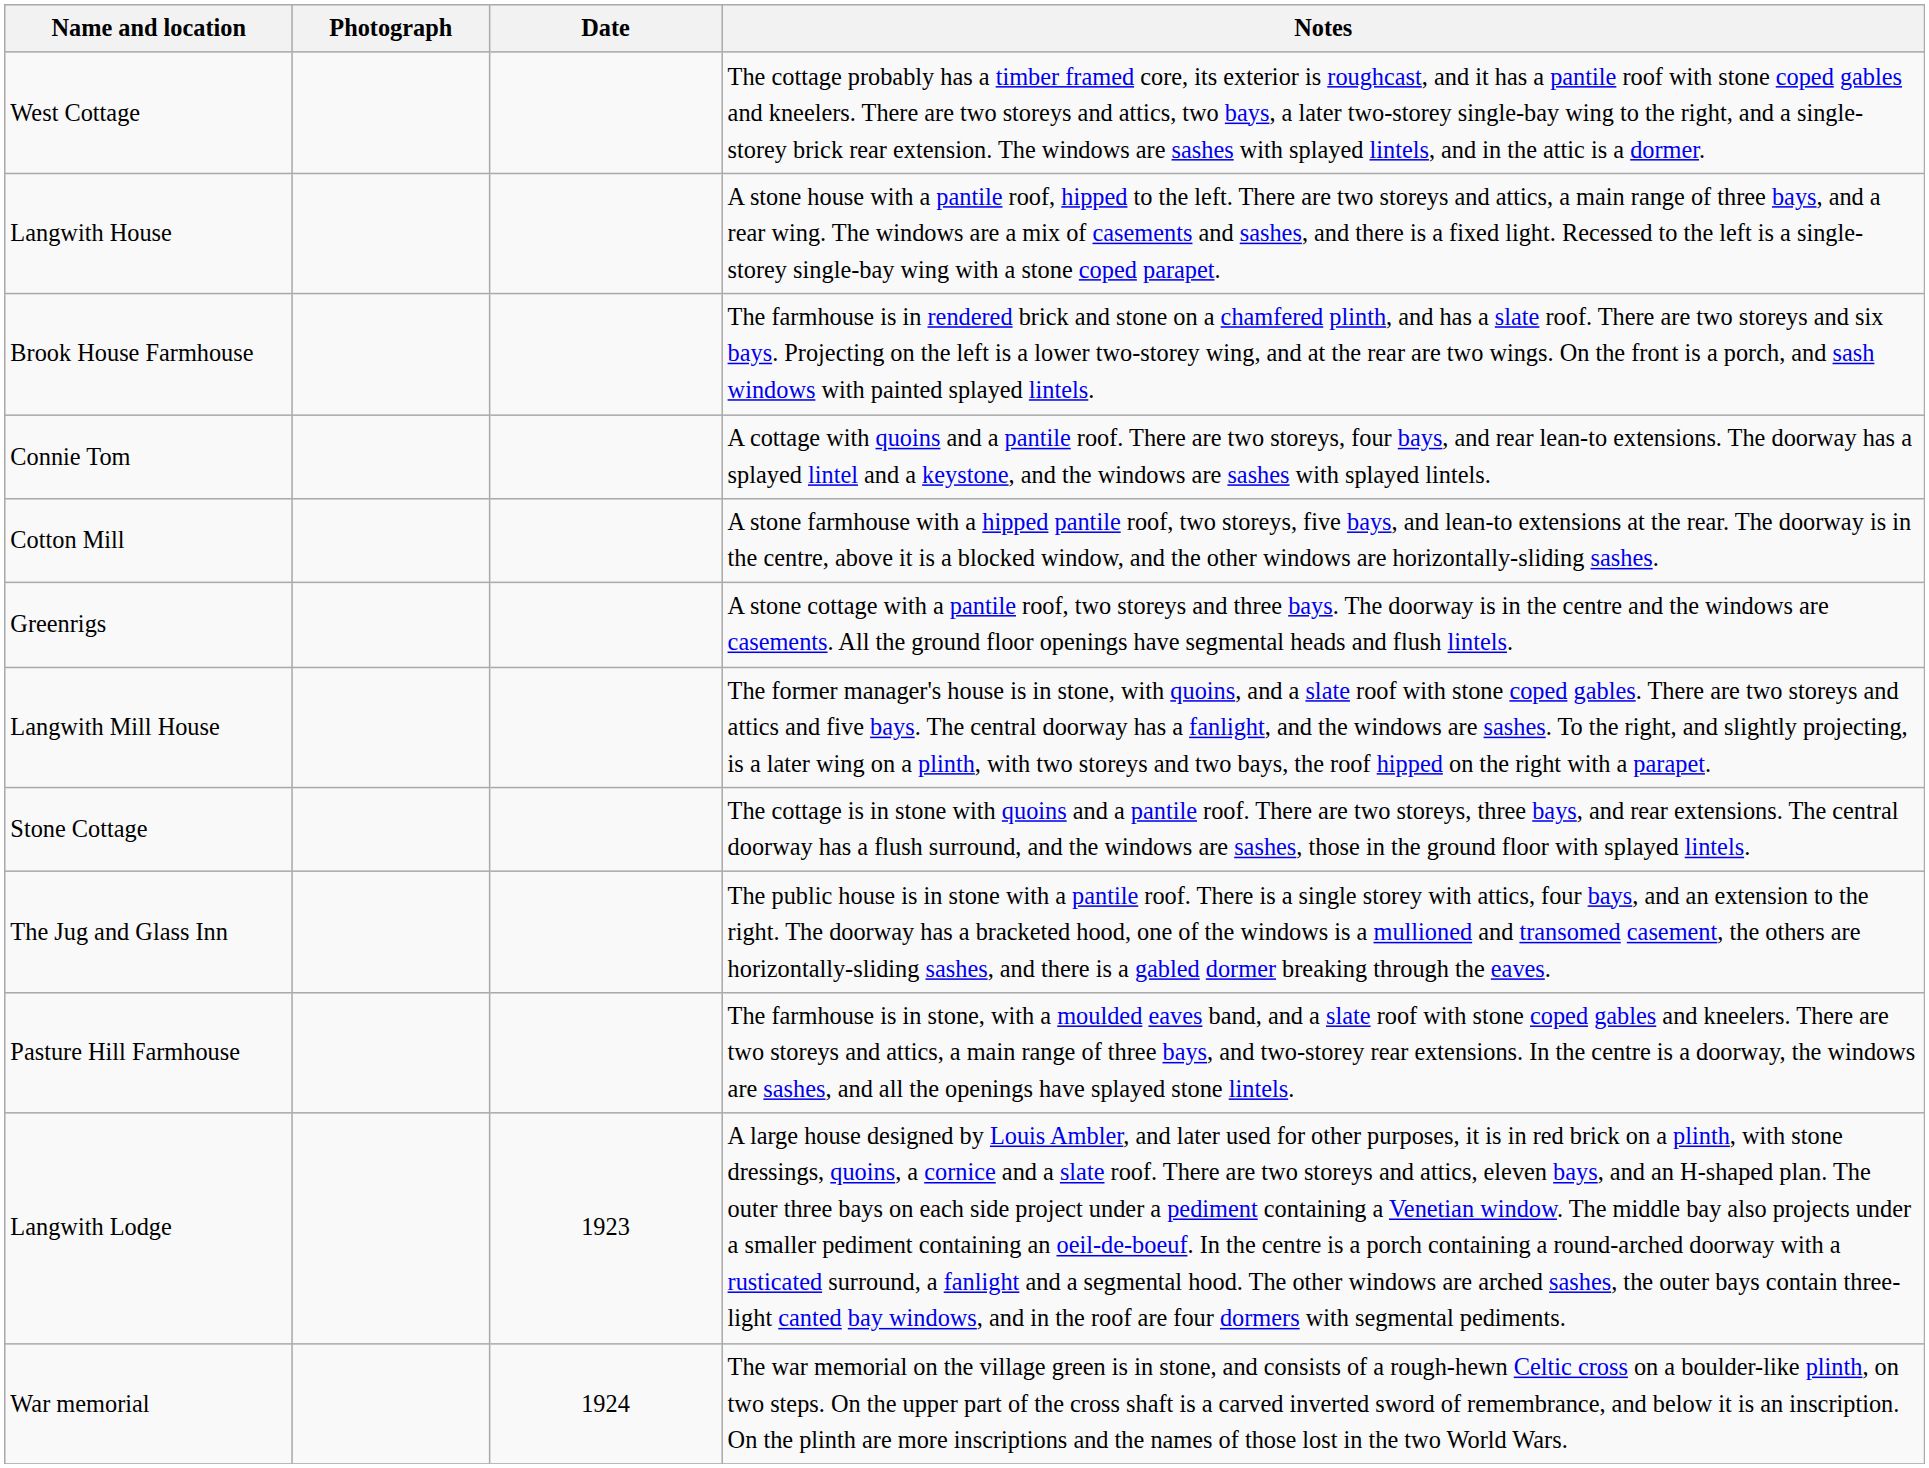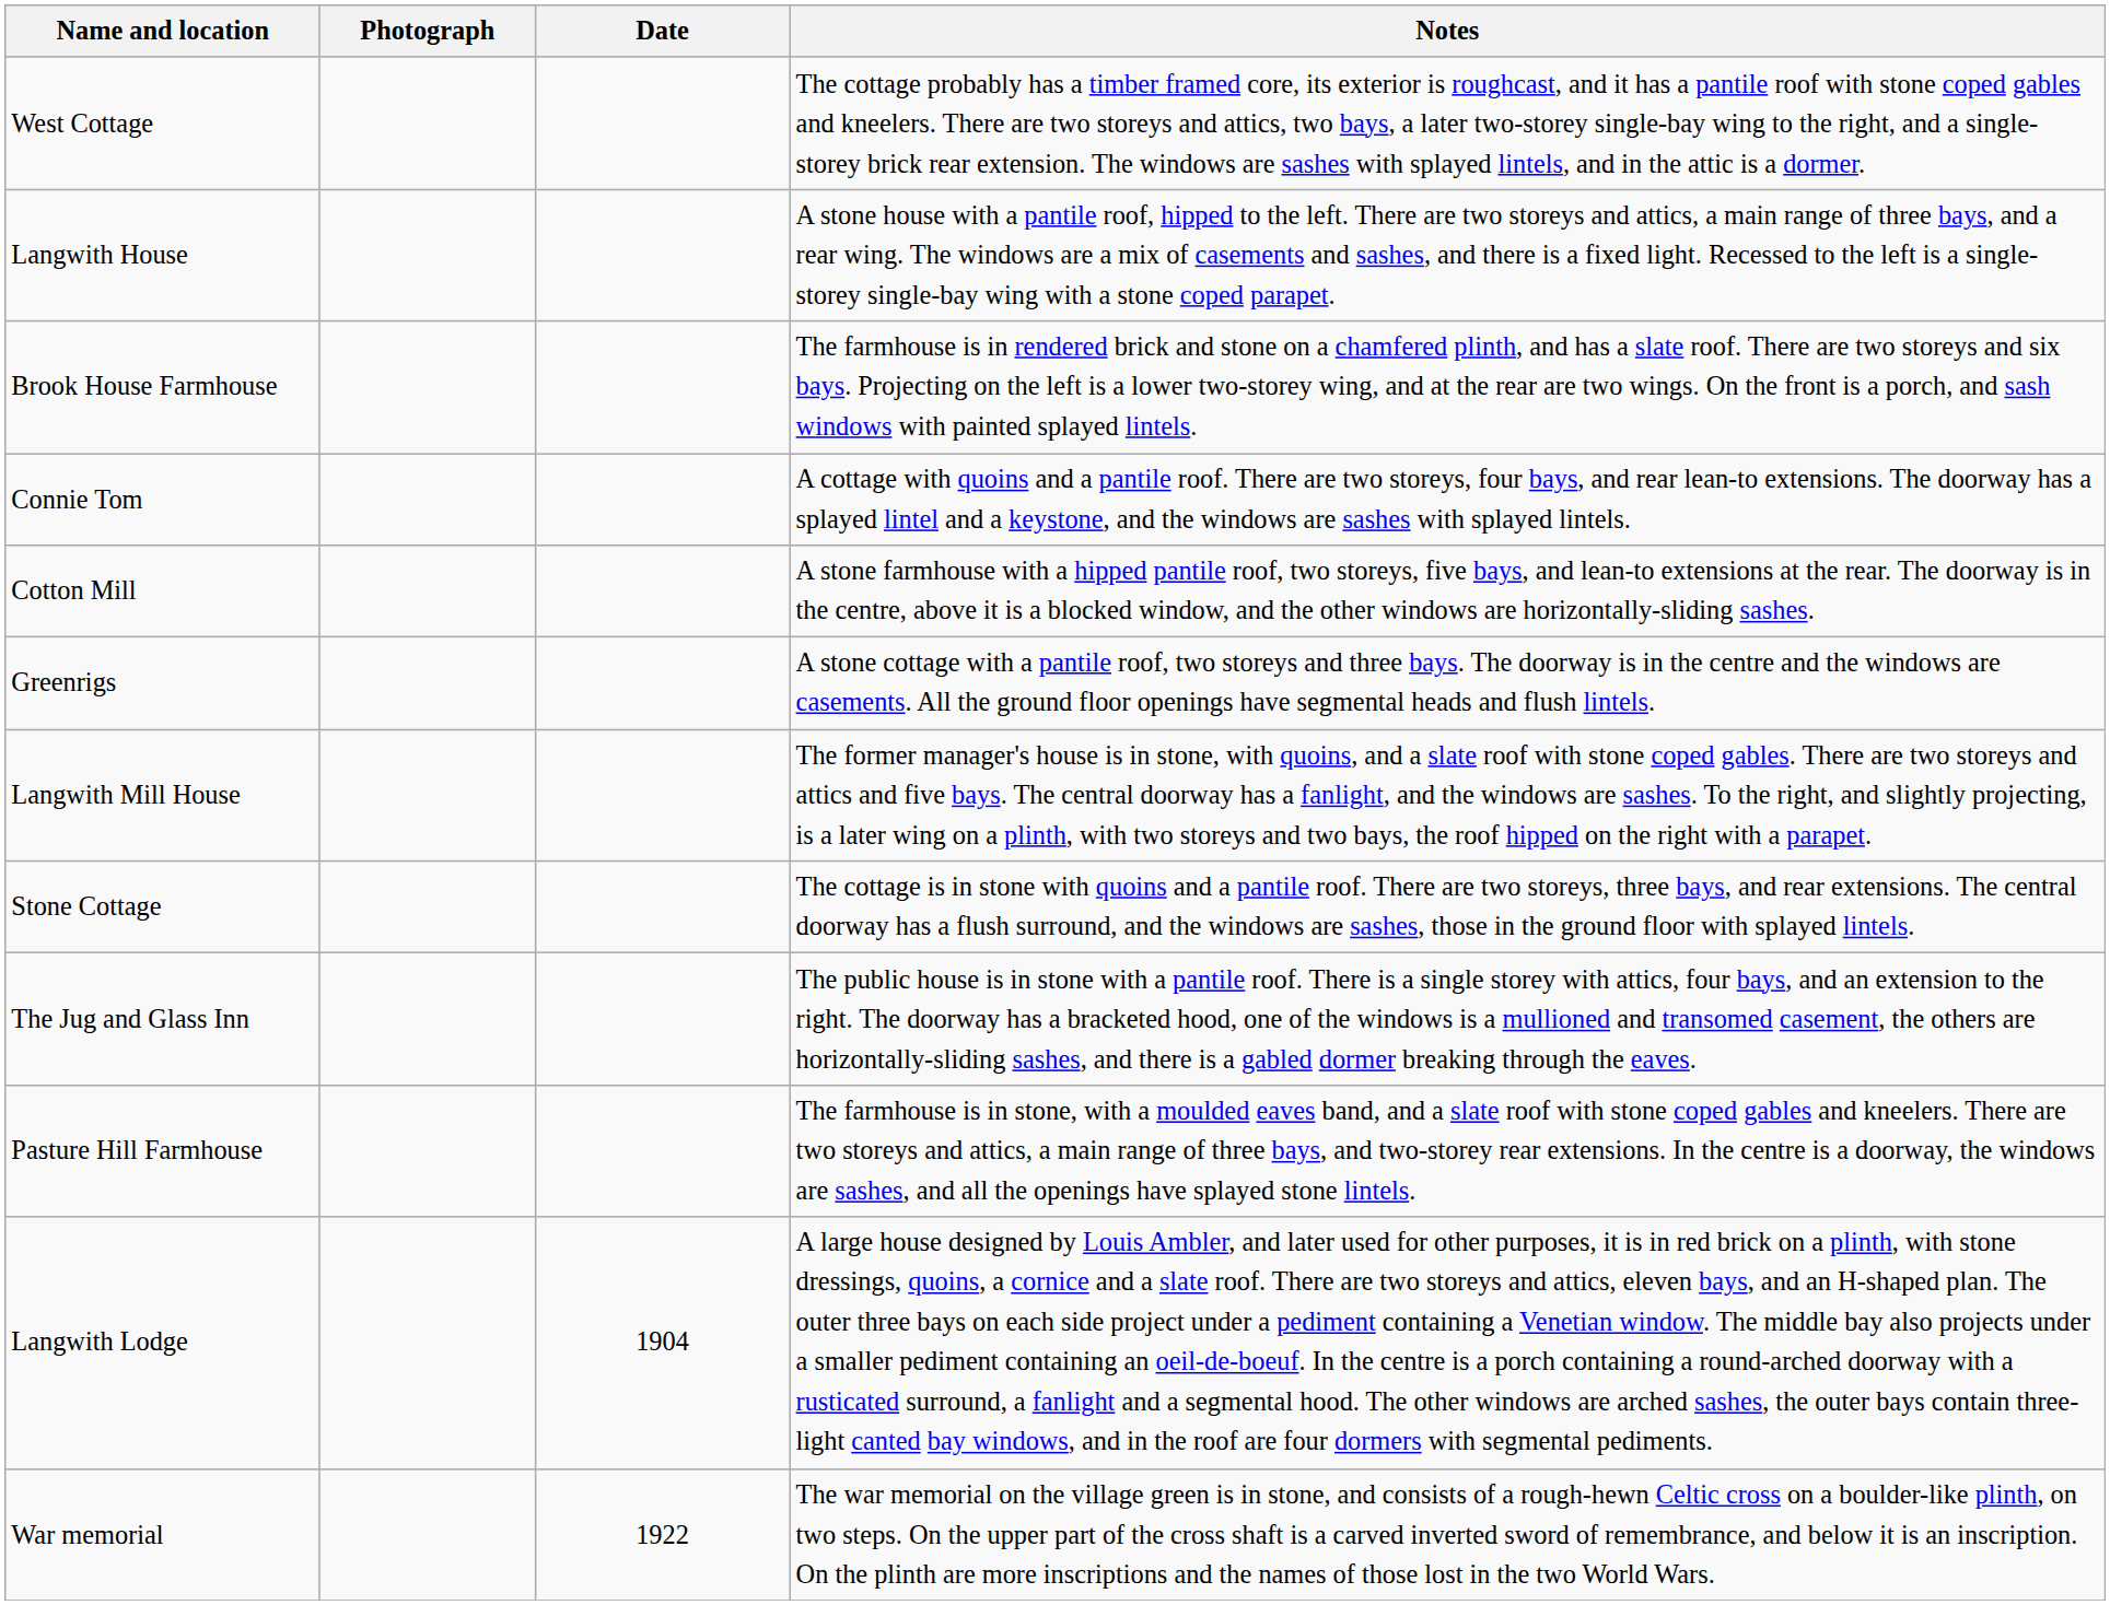 <table class="wikitable sortable plainrowheaders" style="width:100%; border:0px; text-align:left; line-height:150%">
 <tr>
 <th scope="col"  style="width:150px">Name and location</th>
 <th scope="col"  style="width:100px" class="unsortable">Photograph</th>
 <th scope="col"  style="width:120px">Date</th>
 <th scope="col"  style="width:650px" class="unsortable">Notes</th>
 </tr>
 <tr>
 <td>West Cottage<br><small></small></td>
 <td></td>
 <td align="center"></td>
 <td>The cottage probably has a <a href='#'>timber framed</a> core, its exterior is <a href='#'>roughcast</a>, and it has a <a href='#'>pantile</a> roof with stone <a href='#'>coped</a> <a href='#'>gables</a> and kneelers.  There are two storeys and attics, two <a href='#'>bays</a>, a later two-storey single-bay wing to the right, and a single-storey brick rear extension.  The windows are <a href='#'>sashes</a> with splayed <a href='#'>lintels</a>, and in the attic is a <a href='#'>dormer</a>.</td>
 </tr>
 <tr>
 <td>Langwith House<br><small></small></td>
 <td></td>
 <td align="center"></td>
 <td>A stone house with a <a href='#'>pantile</a> roof, <a href='#'>hipped</a> to the left.  There are two storeys and attics, a main range of three <a href='#'>bays</a>, and a rear wing.  The windows are a mix of <a href='#'>casements</a> and <a href='#'>sashes</a>, and there is a fixed light.  Recessed to the left is a single-storey single-bay wing with a stone <a href='#'>coped</a> <a href='#'>parapet</a>.</td>
 </tr>
 <tr>
 <td>Brook House Farmhouse<br><small></small></td>
 <td></td>
 <td align="center"></td>
 <td>The farmhouse is in <a href='#'>rendered</a> brick and stone on a <a href='#'>chamfered</a> <a href='#'>plinth</a>, and has a <a href='#'>slate</a> roof.  There are two storeys and six <a href='#'>bays</a>.  Projecting on the left is a lower two-storey wing, and at the rear are two wings.  On the front is a porch, and <a href='#'>sash windows</a> with painted splayed <a href='#'>lintels</a>.</td>
 </tr>
 <tr>
 <td>Connie Tom</td>
 <td></td>
 <td align="center"></td>
 <td>A cottage with <a href='#'>quoins</a> and a <a href='#'>pantile</a> roof.  There are two storeys, four <a href='#'>bays</a>, and rear lean-to extensions.  The doorway has a splayed <a href='#'>lintel</a> and a <a href='#'>keystone</a>, and the windows are <a href='#'>sashes</a> with splayed lintels.</td>
 </tr>
 <tr>
 <td>Cotton Mill<br><small></small></td>
 <td></td>
 <td align="center"></td>
 <td>A stone farmhouse with a <a href='#'>hipped</a> <a href='#'>pantile</a> roof, two storeys, five <a href='#'>bays</a>, and lean-to extensions at the rear.  The doorway is in the centre, above it is a blocked window, and the other windows are horizontally-sliding <a href='#'>sashes</a>.</td>
 </tr>
 <tr>
 <td>Greenrigs<br><small></small></td>
 <td></td>
 <td align="center"></td>
 <td>A stone cottage with a <a href='#'>pantile</a> roof, two storeys and three <a href='#'>bays</a>.  The doorway is in the centre and the windows are <a href='#'>casements</a>.  All the ground floor openings have segmental heads and flush <a href='#'>lintels</a>.</td>
 </tr>
 <tr>
 <td>Langwith Mill House<br><small></small></td>
 <td></td>
 <td align="center"></td>
 <td>The former manager's house is in stone, with <a href='#'>quoins</a>, and a <a href='#'>slate</a> roof with stone <a href='#'>coped</a> <a href='#'>gables</a>.  There are two storeys and attics and five <a href='#'>bays</a>.  The central doorway has a <a href='#'>fanlight</a>, and the windows are <a href='#'>sashes</a>.  To the right, and slightly projecting, is a later wing on a <a href='#'>plinth</a>, with two storeys and two bays, the roof <a href='#'>hipped</a> on the right with a <a href='#'>parapet</a>.</td>
 </tr>
 <tr>
 <td>Stone Cottage<br><small></small></td>
 <td></td>
 <td align="center"></td>
 <td>The cottage is in stone with <a href='#'>quoins</a> and a <a href='#'>pantile</a> roof.  There are two storeys, three <a href='#'>bays</a>, and rear extensions.  The central doorway has a flush surround, and the windows are <a href='#'>sashes</a>, those in the ground floor with splayed <a href='#'>lintels</a>.</td>
 </tr>
 <tr>
 <td>The Jug and Glass Inn<br><small></small></td>
 <td></td>
 <td align="center"></td>
 <td>The public house is in stone with a <a href='#'>pantile</a> roof.  There is a single storey with attics, four <a href='#'>bays</a>, and an extension to the right.  The doorway has a bracketed hood, one of the windows is a <a href='#'>mullioned</a> and <a href='#'>transomed</a> <a href='#'>casement</a>, the others are horizontally-sliding <a href='#'>sashes</a>, and there is a <a href='#'>gabled</a> <a href='#'>dormer</a> breaking through the <a href='#'>eaves</a>.</td>
 </tr>
 <tr>
 <td>Pasture Hill Farmhouse<br><small></small></td>
 <td></td>
 <td align="center"></td>
 <td>The farmhouse is in stone, with a <a href='#'>moulded</a> <a href='#'>eaves</a> band, and a <a href='#'>slate</a> roof with stone <a href='#'>coped</a> <a href='#'>gables</a> and kneelers.  There are two storeys and attics, a main range of three <a href='#'>bays</a>, and two-storey rear extensions.  In the centre is a doorway, the windows are <a href='#'>sashes</a>, and all the openings have splayed stone <a href='#'>lintels</a>.</td>
 </tr>
 <tr>
 <td>Langwith Lodge<br><small></small></td>
 <td></td>
-<td align="center">1923</td>
+<td align="center">1904</td>
 <td>A large house designed by <a href='#'>Louis Ambler</a>, and later used for other purposes, it is in red brick on a <a href='#'>plinth</a>, with stone dressings, <a href='#'>quoins</a>, a <a href='#'>cornice</a> and a <a href='#'>slate</a> roof.  There are two storeys and attics, eleven <a href='#'>bays</a>, and an H-shaped plan.  The outer three bays on each side project under a <a href='#'>pediment</a> containing a <a href='#'>Venetian window</a>.  The middle bay also projects under a smaller pediment containing an <a href='#'>oeil-de-boeuf</a>.  In the centre is a porch containing a round-arched doorway with a <a href='#'>rusticated</a> surround, a <a href='#'>fanlight</a> and a segmental hood.  The other windows are arched <a href='#'>sashes</a>, the outer bays contain three-light <a href='#'>canted</a> <a href='#'>bay windows</a>, and in the roof are four <a href='#'>dormers</a> with segmental pediments.</td>
 </tr>
 <tr>
 <td>War memorial<br><small></small></td>
 <td></td>
-<td align="center">1924</td>
+<td align="center">1922</td>
 <td>The war memorial on the village green is in stone, and consists of a rough-hewn <a href='#'>Celtic cross</a> on a boulder-like <a href='#'>plinth</a>, on two steps.  On the upper part of the cross shaft is a carved inverted sword of remembrance, and below it is an inscription.  On the plinth are more inscriptions and the names of those lost in the two World Wars.</td>
 </tr>
 <tr>
 </tr>
 </table>
